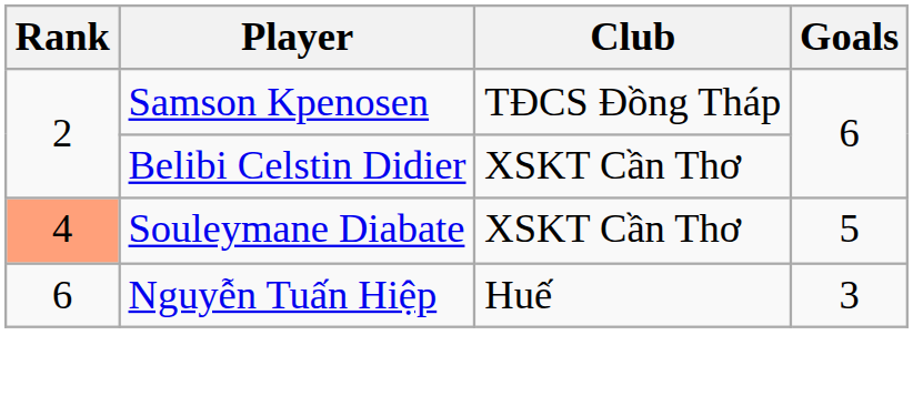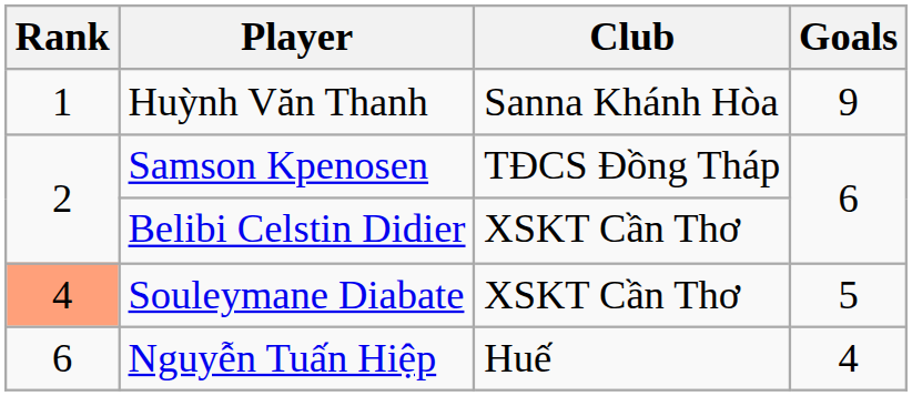 <table class="wikitable" style="text-align:center">
 <tr>
 <th>Rank</th>
 <th>Player</th>
 <th>Club</th>
 <th>Goals</th>
+</tr>
+<tr>
+<td>1</td>
+<td align="left"> Huỳnh Văn Thanh</td>
+<td align="left">Sanna Khánh Hòa</td>
+<td>9</td>
 </tr>
 <tr>
 <td rowspan=2>2</td>
 <td align="left"> <a href='#'>Samson Kpenosen</a></td>
 <td align="left">TĐCS Đồng Tháp</td>
 <td rowspan=2>6</td>
 </tr>
 <tr>
 <td align="left"> <a href='#'>Belibi Celstin Didier</a></td>
 <td align="left">XSKT Cần Thơ</td>
 </tr>
 <tr>
 <td style="background: lightsalmon;">4</td>
 <td align="left"> <a href='#'>Souleymane Diabate</a></td>
 <td align="left">XSKT Cần Thơ</td>
 <td>5</td>
 </tr>
 <tr>
 <td>6</td>
 <td align="left"> <a href='#'>Nguyễn Tuấn Hiệp</a></td>
 <td align="left">Huế</td>
-<td>3</td>
+<td>4</td>
 </tr>
 </table>
